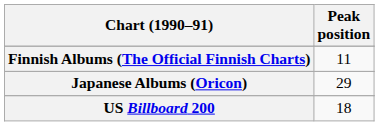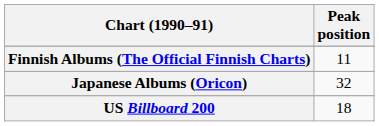 <table class="wikitable sortable plainrowheaders" style="text-align:center;">
 <tr>
 <th>Chart (1990–91)</th>
 <th>Peak<br>position</th>
 </tr>
 <tr>
 </tr>
 <tr>
 </tr>
 <tr>
 </tr>
 <tr>
 </tr>
 <tr>
 <th scope="row">Finnish Albums (<a href='#'>The Official Finnish Charts</a>)</th>
 <td align="center">11</td>
 </tr>
 <tr>
 </tr>
 <tr>
 <th scope="row">Japanese Albums (<a href='#'>Oricon</a>)</th>
-<td>29</td>
+<td>32</td>
 </tr>
 <tr>
 </tr>
 <tr>
 </tr>
 <tr>
 </tr>
 <tr>
 </tr>
 <tr>
 </tr>
 <tr>
 <th scope="row">US <a href='#'><em>Billboard</em> 200</a></th>
 <td>18</td>
 </tr>
 </table>
